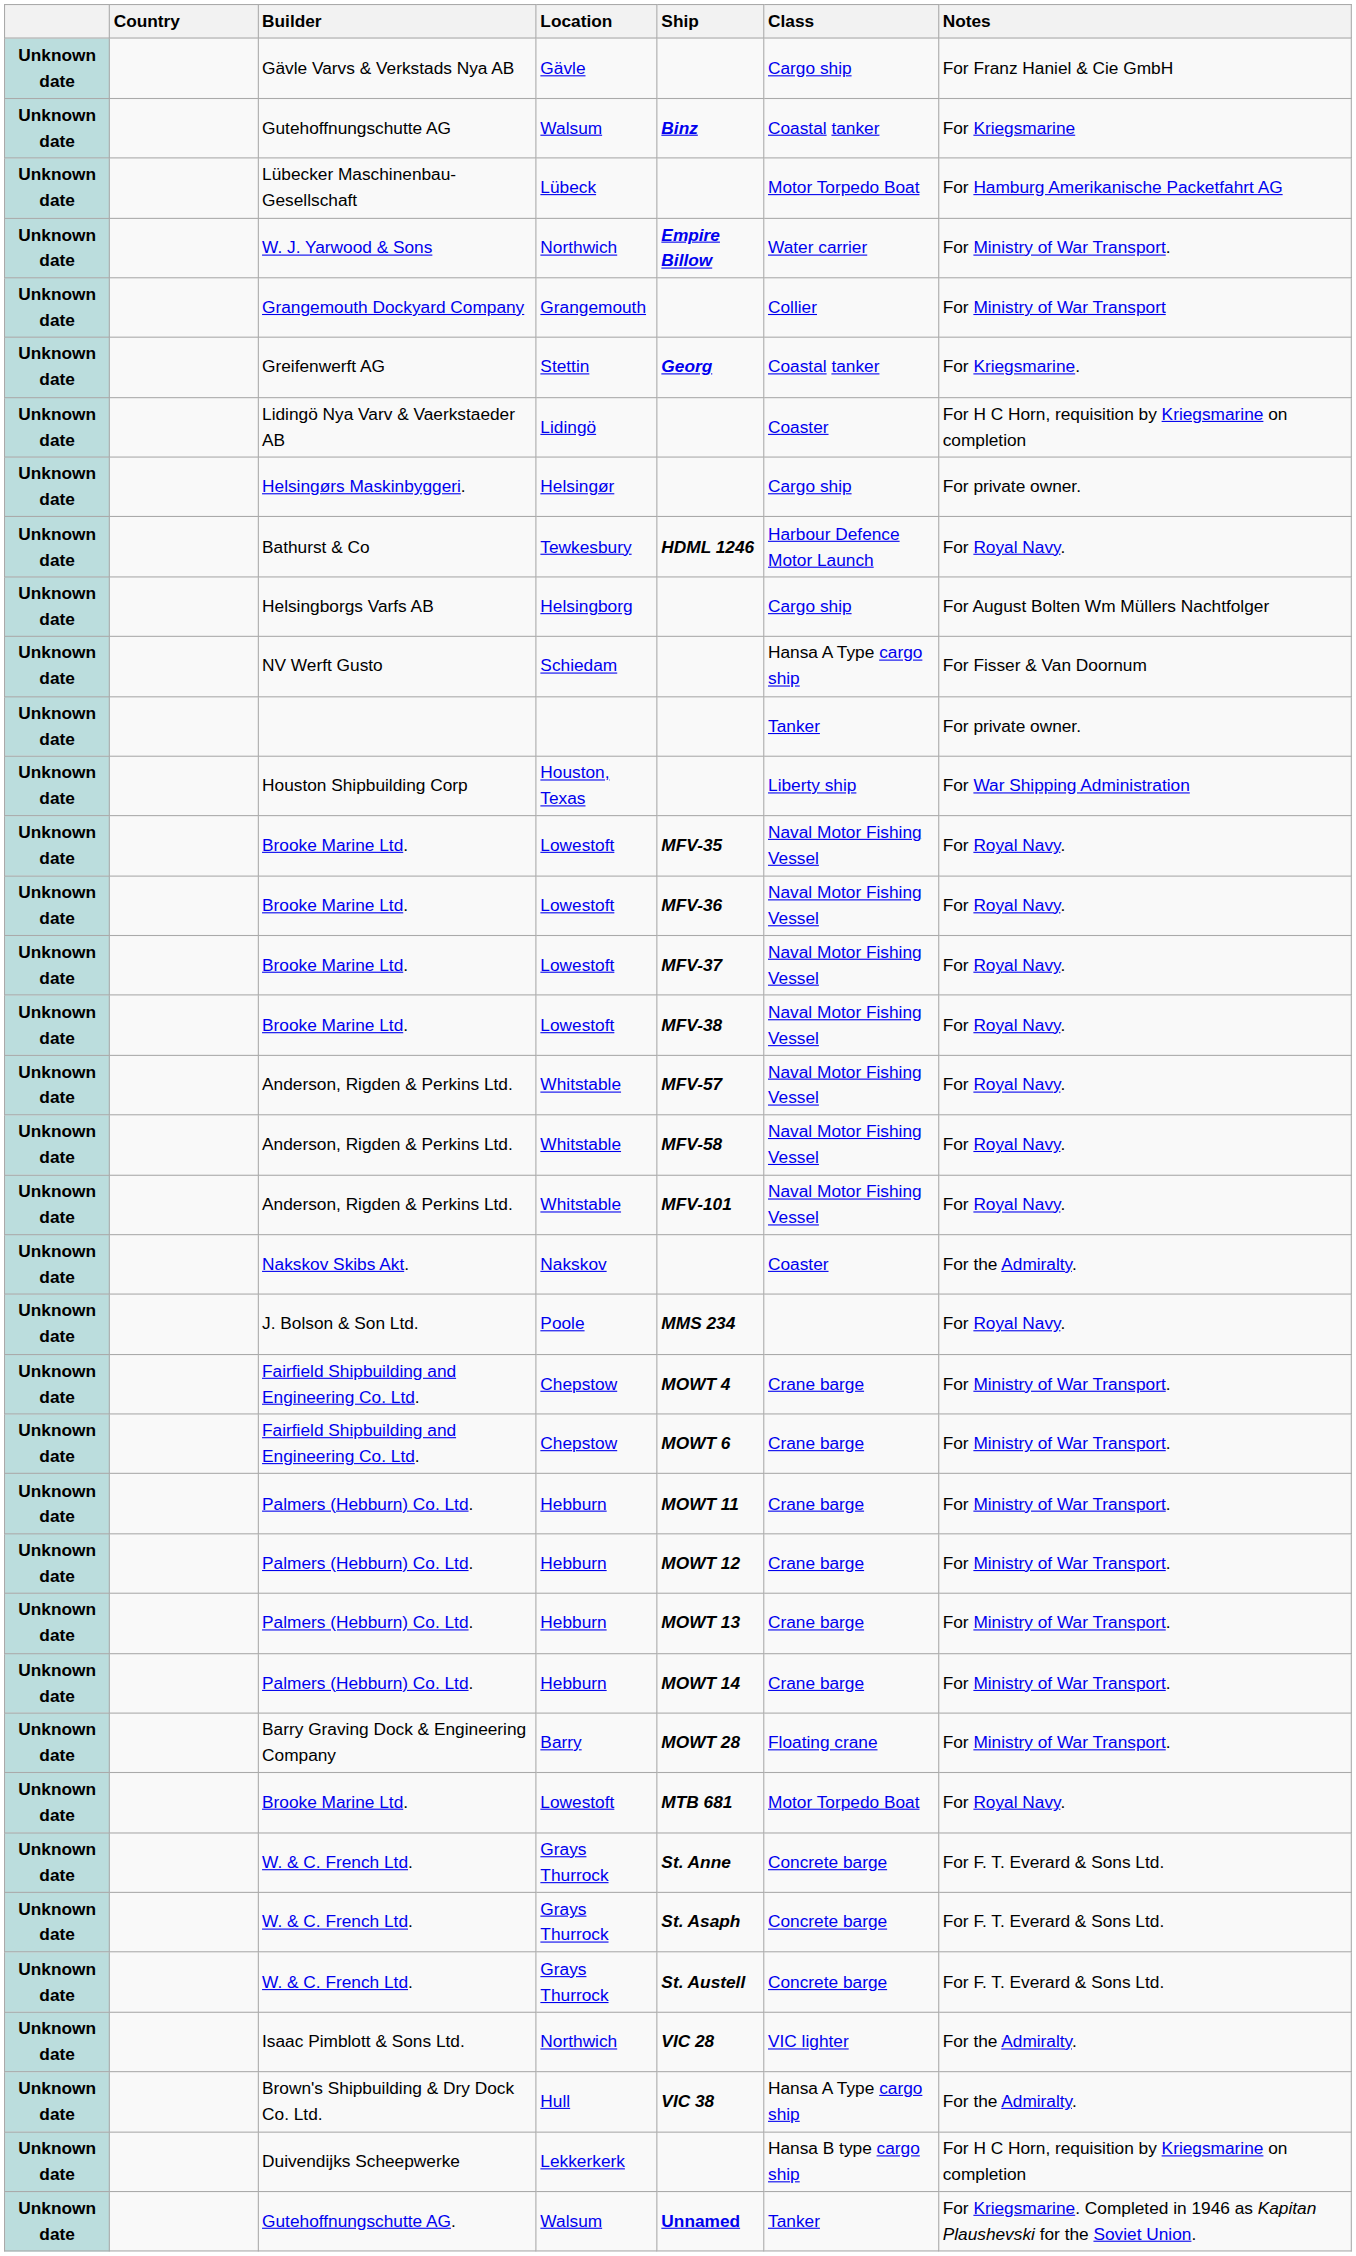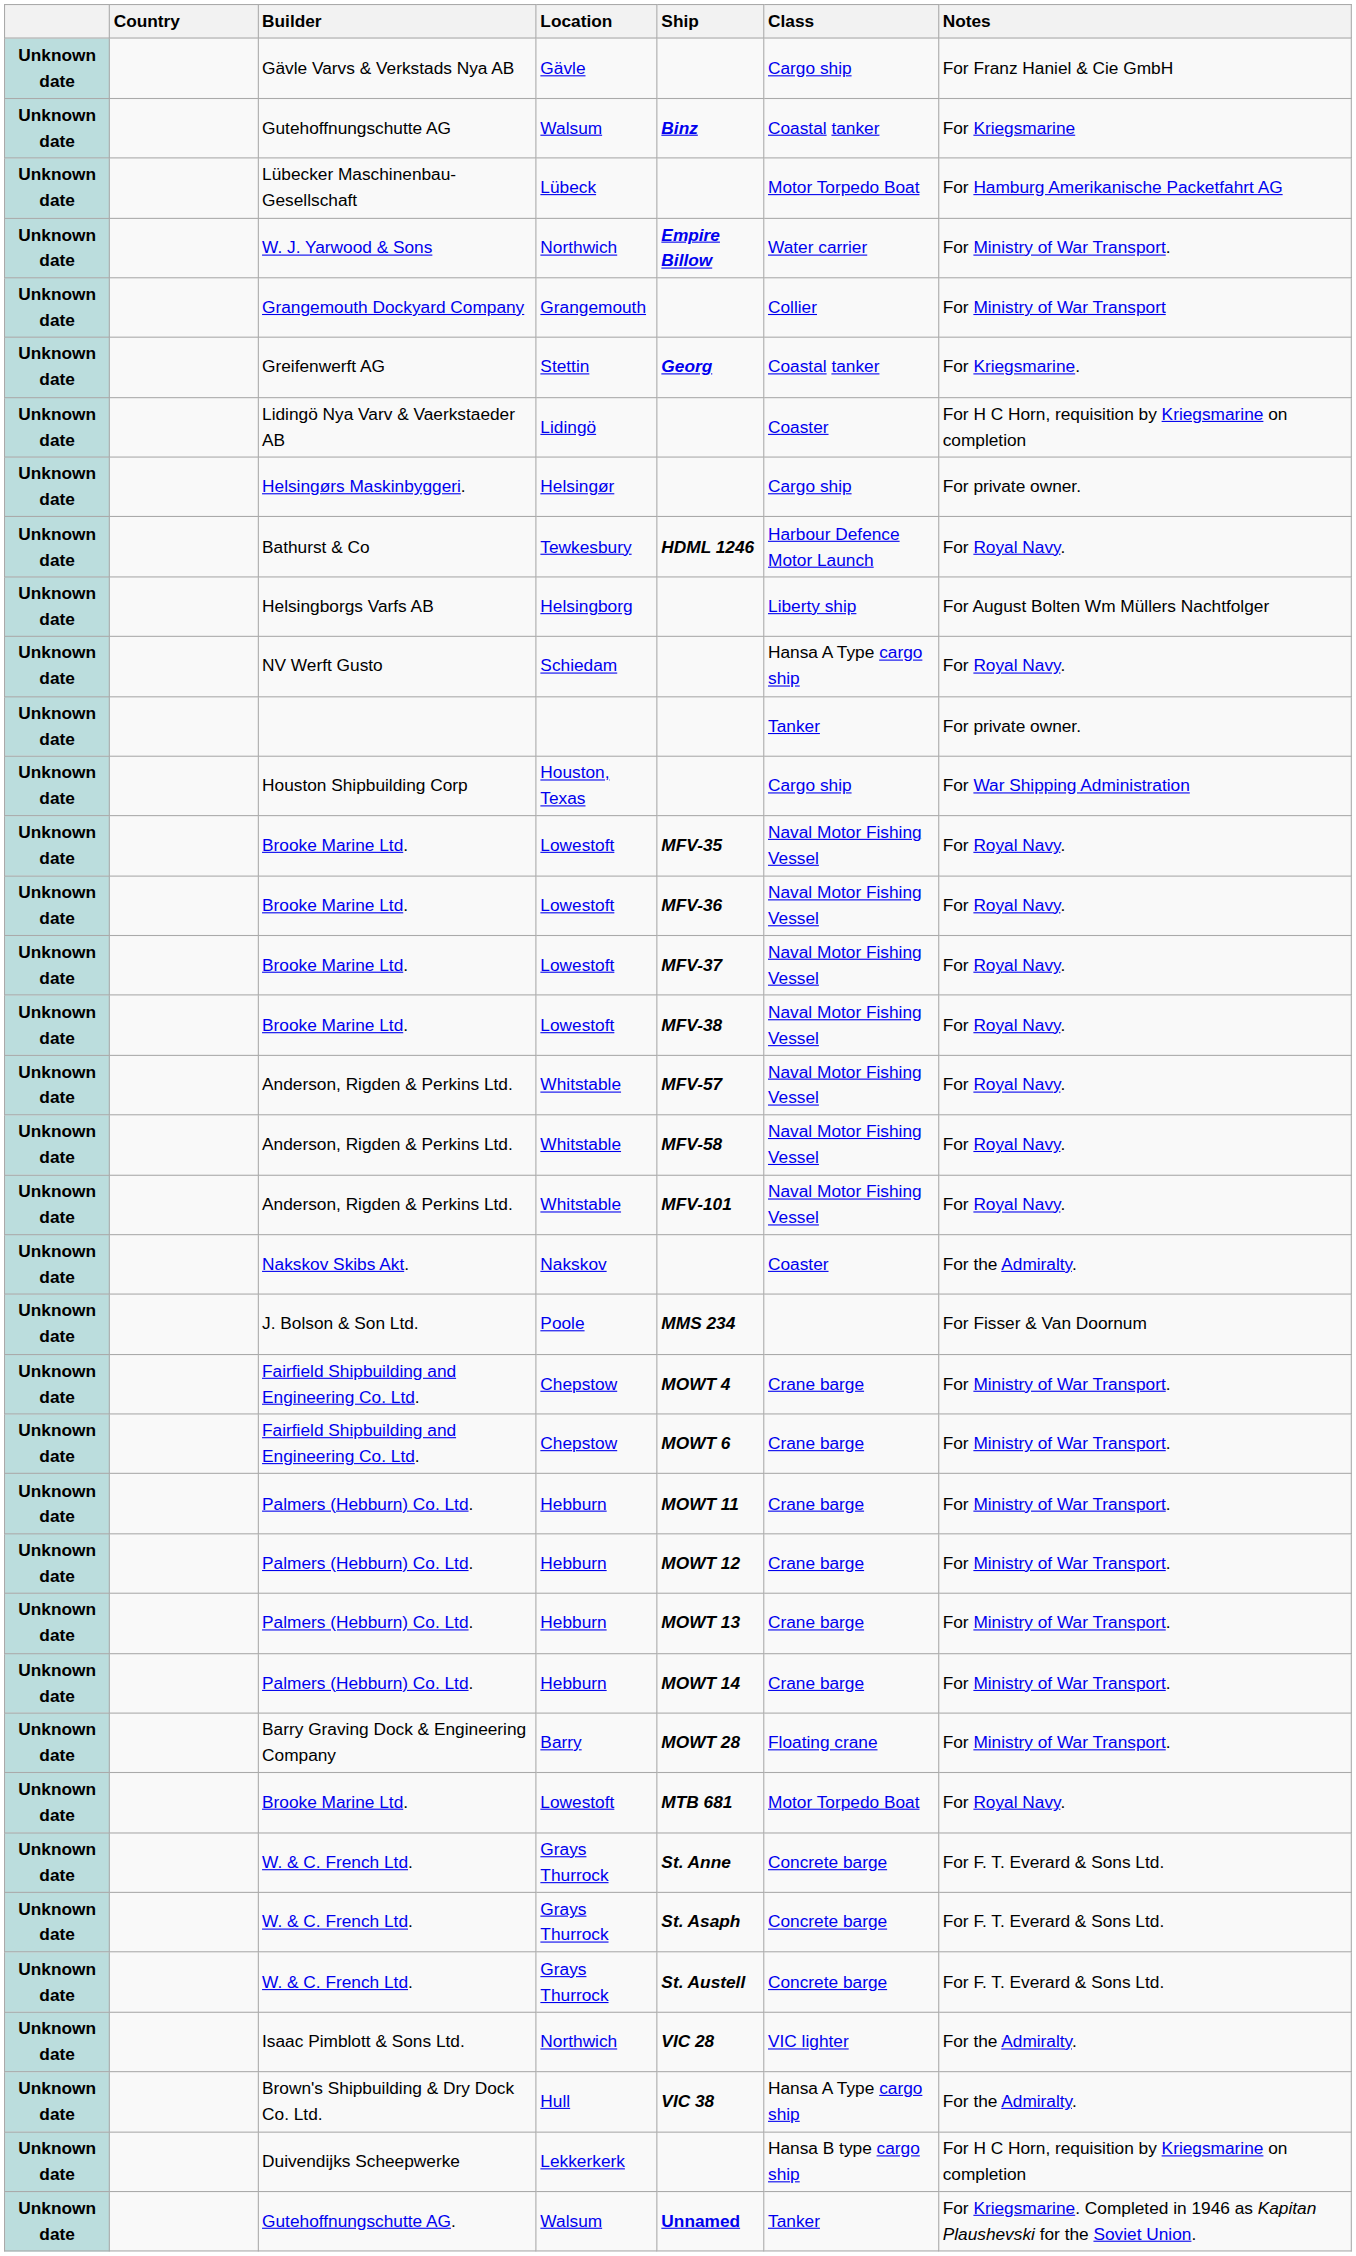 <table class="wikitable sortable" style="font-size:1.00em; line-height:1.5em;">
 <tr>
 <th width="90"></th>
 <th width="130"  style="text-align: left;">Country</th>
 <th style="text-align: left;">Builder</th>
 <th style="text-align: left;">Location</th>
 <th style="text-align: left;">Ship</th>
 <th style="text-align: left;">Class</th>
 <th style="text-align: left;">Notes</th>
 </tr>
 <tr>
 <th style="background: #bbdddd;">Unknown date</th>
 <td></td>
 <td>Gävle Varvs & Verkstads Nya AB</td>
 <td><a href='#'>Gävle</a></td>
 <td><strong></strong></td>
 <td><a href='#'>Cargo ship</a></td>
 <td>For Franz Haniel & Cie GmbH</td>
 </tr>
 <tr>
 <th style="background: #bbdddd;">Unknown date</th>
 <td></td>
 <td>Gutehoffnungschutte AG</td>
 <td><a href='#'>Walsum</a></td>
 <td><strong><a href='#'><em>Binz</em></a></strong></td>
 <td><a href='#'>Coastal</a> <a href='#'>tanker</a></td>
 <td>For <a href='#'>Kriegsmarine</a></td>
 </tr>
 <tr>
 <th style="background: #bbdddd;">Unknown date</th>
 <td></td>
 <td>Lübecker Maschinenbau-Gesellschaft</td>
 <td><a href='#'>Lübeck</a></td>
 <td><strong></strong></td>
 <td><a href='#'>Motor Torpedo Boat</a></td>
 <td>For <a href='#'>Hamburg Amerikanische Packetfahrt AG</a></td>
 </tr>
 <tr>
 <th style="background: #bbdddd;">Unknown date</th>
 <td></td>
 <td><a href='#'>W. J. Yarwood & Sons</a></td>
 <td><a href='#'>Northwich</a></td>
 <td><strong><a href='#'><em>Empire Billow</em></a></strong></td>
 <td><a href='#'>Water carrier</a></td>
 <td>For <a href='#'>Ministry of War Transport</a>.</td>
 </tr>
 <tr>
 <th style="background: #bbdddd;">Unknown date</th>
 <td></td>
 <td><a href='#'>Grangemouth Dockyard Company</a></td>
 <td><a href='#'>Grangemouth</a></td>
 <td><strong></strong></td>
 <td><a href='#'>Collier</a></td>
 <td>For <a href='#'>Ministry of War Transport</a></td>
 </tr>
 <tr>
 <th style="background: #bbdddd;">Unknown date</th>
 <td></td>
 <td>Greifenwerft AG</td>
 <td><a href='#'>Stettin</a></td>
 <td><strong><a href='#'><em>Georg</em></a></strong></td>
 <td><a href='#'>Coastal</a> <a href='#'>tanker</a></td>
 <td>For <a href='#'>Kriegsmarine</a>.</td>
 </tr>
 <tr>
 <th style="background: #bbdddd;">Unknown date</th>
 <td></td>
 <td>Lidingö Nya Varv & Vaerkstaeder AB</td>
 <td><a href='#'>Lidingö</a></td>
 <td><strong></strong></td>
 <td><a href='#'>Coaster</a></td>
 <td>For H C Horn, requisition by <a href='#'>Kriegsmarine</a> on completion</td>
 </tr>
 <tr ---->
 <th style="background: #bbdddd;">Unknown date</th>
 <td></td>
 <td><a href='#'>Helsingørs Maskinbyggeri</a>.</td>
 <td><a href='#'>Helsingør</a></td>
 <td><strong></strong></td>
 <td><a href='#'>Cargo ship</a></td>
 <td>For private owner.</td>
 </tr>
 <tr ---->
 <th style="background: #bbdddd;">Unknown date</th>
 <td></td>
 <td>Bathurst & Co</td>
 <td><a href='#'>Tewkesbury</a></td>
 <td><strong><em>HDML 1246</em></strong></td>
 <td><a href='#'>Harbour Defence Motor Launch</a></td>
 <td>For <a href='#'>Royal Navy</a>.</td>
 </tr>
 <tr>
 <th style="background: #bbdddd;">Unknown date</th>
 <td></td>
 <td>Helsingborgs Varfs AB</td>
 <td><a href='#'>Helsingborg</a></td>
 <td><strong></strong></td>
-<td><a href='#'>Cargo ship</a></td>
+<td><a href='#'>Liberty ship</a></td>
 <td>For August Bolten Wm Müllers Nachtfolger</td>
 </tr>
 <tr>
 <th style="background: #bbdddd;">Unknown date</th>
 <td></td>
 <td>NV Werft Gusto</td>
 <td><a href='#'>Schiedam</a></td>
 <td><strong></strong></td>
 <td>Hansa A Type <a href='#'>cargo ship</a></td>
-<td>For Fisser & Van Doornum</td>
+<td>For <a href='#'>Royal Navy</a>.</td>
 </tr>
 <tr ---->
 <th style="background: #bbdddd;">Unknown date</th>
 <td></td>
 <td></td>
 <td></td>
 <td><strong></strong></td>
 <td><a href='#'>Tanker</a></td>
 <td>For private owner.</td>
 </tr>
 <tr ---->
 <th style="background: #bbdddd;">Unknown date</th>
 <td></td>
 <td>Houston Shipbuilding Corp</td>
 <td><a href='#'>Houston, Texas</a></td>
 <td><strong></strong></td>
-<td><a href='#'>Liberty ship</a></td>
+<td><a href='#'>Cargo ship</a></td>
 <td>For <a href='#'>War Shipping Administration</a></td>
 </tr>
 <tr ---->
 <th style="background: #bbdddd;">Unknown date</th>
 <td></td>
 <td><a href='#'>Brooke Marine Ltd</a>.</td>
 <td><a href='#'>Lowestoft</a></td>
 <td><strong><em>MFV-35</em></strong></td>
 <td><a href='#'>Naval Motor Fishing Vessel</a></td>
 <td>For <a href='#'>Royal Navy</a>.</td>
 </tr>
 <tr ---->
 <th style="background: #bbdddd;">Unknown date</th>
 <td></td>
 <td><a href='#'>Brooke Marine Ltd</a>.</td>
 <td><a href='#'>Lowestoft</a></td>
 <td><strong><em>MFV-36</em></strong></td>
 <td><a href='#'>Naval Motor Fishing Vessel</a></td>
 <td>For <a href='#'>Royal Navy</a>.</td>
 </tr>
 <tr ---->
 <th style="background: #bbdddd;">Unknown date</th>
 <td></td>
 <td><a href='#'>Brooke Marine Ltd</a>.</td>
 <td><a href='#'>Lowestoft</a></td>
 <td><strong><em>MFV-37</em></strong></td>
 <td><a href='#'>Naval Motor Fishing Vessel</a></td>
 <td>For <a href='#'>Royal Navy</a>.</td>
 </tr>
 <tr ---->
 <th style="background: #bbdddd;">Unknown date</th>
 <td></td>
 <td><a href='#'>Brooke Marine Ltd</a>.</td>
 <td><a href='#'>Lowestoft</a></td>
 <td><strong><em>MFV-38</em></strong></td>
 <td><a href='#'>Naval Motor Fishing Vessel</a></td>
 <td>For <a href='#'>Royal Navy</a>.</td>
 </tr>
 <tr ---->
 <th style="background: #bbdddd;">Unknown date</th>
 <td></td>
 <td>Anderson, Rigden & Perkins Ltd.</td>
 <td><a href='#'>Whitstable</a></td>
 <td><strong><em>MFV-57</em></strong></td>
 <td><a href='#'>Naval Motor Fishing Vessel</a></td>
 <td>For <a href='#'>Royal Navy</a>.</td>
 </tr>
 <tr ---->
 <th style="background: #bbdddd;">Unknown date</th>
 <td></td>
 <td>Anderson, Rigden & Perkins Ltd.</td>
 <td><a href='#'>Whitstable</a></td>
 <td><strong><em>MFV-58</em></strong></td>
 <td><a href='#'>Naval Motor Fishing Vessel</a></td>
 <td>For <a href='#'>Royal Navy</a>.</td>
 </tr>
 <tr ---->
 <th style="background: #bbdddd;">Unknown date</th>
 <td></td>
 <td>Anderson, Rigden & Perkins Ltd.</td>
 <td><a href='#'>Whitstable</a></td>
 <td><strong><em>MFV-101</em></strong></td>
 <td><a href='#'>Naval Motor Fishing Vessel</a></td>
 <td>For <a href='#'>Royal Navy</a>.</td>
 </tr>
 <tr ---->
 <th style="background: #bbdddd;">Unknown date</th>
 <td></td>
 <td><a href='#'>Nakskov Skibs Akt</a>.</td>
 <td><a href='#'>Nakskov</a></td>
 <td><strong></strong></td>
 <td><a href='#'>Coaster</a></td>
 <td>For the <a href='#'>Admiralty</a>.</td>
 </tr>
 <tr ---->
 <th style="background: #bbdddd;">Unknown date</th>
 <td></td>
 <td>J. Bolson & Son Ltd.</td>
 <td><a href='#'>Poole</a></td>
 <td><strong><em>MMS 234</em></strong></td>
 <td></td>
-<td>For <a href='#'>Royal Navy</a>.</td>
+<td>For Fisser & Van Doornum</td>
 </tr>
 <tr ---->
 <th style="background: #bbdddd;">Unknown date</th>
 <td></td>
 <td><a href='#'>Fairfield Shipbuilding and Engineering Co. Ltd</a>.</td>
 <td><a href='#'>Chepstow</a></td>
 <td><strong><em>MOWT 4</em></strong></td>
 <td><a href='#'>Crane barge</a></td>
 <td>For <a href='#'>Ministry of War Transport</a>.</td>
 </tr>
 <tr ---->
 <th style="background: #bbdddd;">Unknown date</th>
 <td></td>
 <td><a href='#'>Fairfield Shipbuilding and Engineering Co. Ltd</a>.</td>
 <td><a href='#'>Chepstow</a></td>
 <td><strong><em>MOWT 6</em></strong></td>
 <td><a href='#'>Crane barge</a></td>
 <td>For <a href='#'>Ministry of War Transport</a>.</td>
 </tr>
 <tr ---->
 <th style="background: #bbdddd;">Unknown date</th>
 <td></td>
 <td><a href='#'>Palmers (Hebburn) Co. Ltd</a>.</td>
 <td><a href='#'>Hebburn</a></td>
 <td><strong><em>MOWT 11</em></strong></td>
 <td><a href='#'>Crane barge</a></td>
 <td>For <a href='#'>Ministry of War Transport</a>.</td>
 </tr>
 <tr ---->
 <th style="background: #bbdddd;">Unknown date</th>
 <td></td>
 <td><a href='#'>Palmers (Hebburn) Co. Ltd</a>.</td>
 <td><a href='#'>Hebburn</a></td>
 <td><strong><em>MOWT 12</em></strong></td>
 <td><a href='#'>Crane barge</a></td>
 <td>For <a href='#'>Ministry of War Transport</a>.</td>
 </tr>
 <tr ---->
 <th style="background: #bbdddd;">Unknown date</th>
 <td></td>
 <td><a href='#'>Palmers (Hebburn) Co. Ltd</a>.</td>
 <td><a href='#'>Hebburn</a></td>
 <td><strong><em>MOWT 13</em></strong></td>
 <td><a href='#'>Crane barge</a></td>
 <td>For <a href='#'>Ministry of War Transport</a>.</td>
 </tr>
 <tr ---->
 <th style="background: #bbdddd;">Unknown date</th>
 <td></td>
 <td><a href='#'>Palmers (Hebburn) Co. Ltd</a>.</td>
 <td><a href='#'>Hebburn</a></td>
 <td><strong><em>MOWT 14</em></strong></td>
 <td><a href='#'>Crane barge</a></td>
 <td>For <a href='#'>Ministry of War Transport</a>.</td>
 </tr>
 <tr ---->
 <th style="background: #bbdddd;">Unknown date</th>
 <td></td>
 <td>Barry Graving Dock & Engineering Company</td>
 <td><a href='#'>Barry</a></td>
 <td><strong><em>MOWT 28</em></strong></td>
 <td><a href='#'>Floating crane</a></td>
 <td>For <a href='#'>Ministry of War Transport</a>.</td>
 </tr>
 <tr ---->
 <th style="background: #bbdddd;">Unknown date</th>
 <td></td>
 <td><a href='#'>Brooke Marine Ltd</a>.</td>
 <td><a href='#'>Lowestoft</a></td>
 <td><strong><em>MTB 681</em></strong></td>
 <td><a href='#'>Motor Torpedo Boat</a></td>
 <td>For <a href='#'>Royal Navy</a>.</td>
 </tr>
 <tr ---->
 <th style="background: #bbdddd;">Unknown date</th>
 <td></td>
 <td><a href='#'>W. & C. French Ltd</a>.</td>
 <td><a href='#'>Grays Thurrock</a></td>
 <td><strong><em>St. Anne</em></strong></td>
 <td><a href='#'>Concrete barge</a></td>
 <td>For F. T. Everard & Sons Ltd.</td>
 </tr>
 <tr ---->
 <th style="background: #bbdddd;">Unknown date</th>
 <td></td>
 <td><a href='#'>W. & C. French Ltd</a>.</td>
 <td><a href='#'>Grays Thurrock</a></td>
 <td><strong><em>St. Asaph</em></strong></td>
 <td><a href='#'>Concrete barge</a></td>
 <td>For F. T. Everard & Sons Ltd.</td>
 </tr>
 <tr ---->
 <th style="background: #bbdddd;">Unknown date</th>
 <td></td>
 <td><a href='#'>W. & C. French Ltd</a>.</td>
 <td><a href='#'>Grays Thurrock</a></td>
 <td><strong><em>St. Austell</em></strong></td>
 <td><a href='#'>Concrete barge</a></td>
 <td>For F. T. Everard & Sons Ltd.</td>
 </tr>
 <tr ---->
 <th style="background: #bbdddd;">Unknown date</th>
 <td></td>
 <td>Isaac Pimblott & Sons Ltd.</td>
 <td><a href='#'>Northwich</a></td>
 <td><strong><em>VIC 28</em></strong></td>
 <td><a href='#'>VIC lighter</a></td>
 <td>For the <a href='#'>Admiralty</a>.</td>
 </tr>
 <tr ---->
 <th style="background: #bbdddd;">Unknown date</th>
 <td></td>
 <td>Brown's Shipbuilding & Dry Dock Co. Ltd.</td>
 <td><a href='#'>Hull</a></td>
 <td><strong><em>VIC 38</em></strong></td>
 <td>Hansa A Type <a href='#'>cargo ship</a></td>
 <td>For the <a href='#'>Admiralty</a>.</td>
 </tr>
 <tr>
 <th style="background: #bbdddd;">Unknown date</th>
 <td></td>
 <td>Duivendijks Scheepwerke</td>
 <td><a href='#'>Lekkerkerk</a></td>
 <td><strong></strong></td>
 <td>Hansa B type <a href='#'>cargo ship</a></td>
 <td>For H C Horn, requisition by <a href='#'>Kriegsmarine</a> on completion</td>
 </tr>
 <tr ---->
 <th style="background: #bbdddd;">Unknown date</th>
 <td></td>
 <td><a href='#'>Gutehoffnungschutte AG</a>.</td>
 <td><a href='#'>Walsum</a></td>
 <td><strong><a href='#'>Unnamed</a></strong></td>
 <td><a href='#'>Tanker</a></td>
 <td>For <a href='#'>Kriegsmarine</a>. Completed in 1946 as <em>Kapitan Plaushevski</em> for the <a href='#'>Soviet Union</a>.</td>
 </tr>
 </table>
